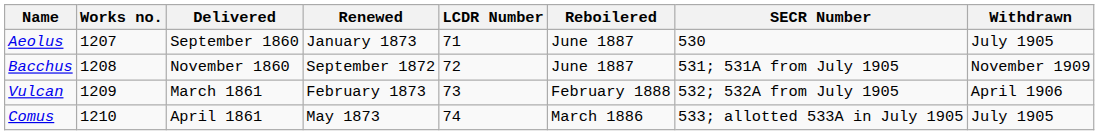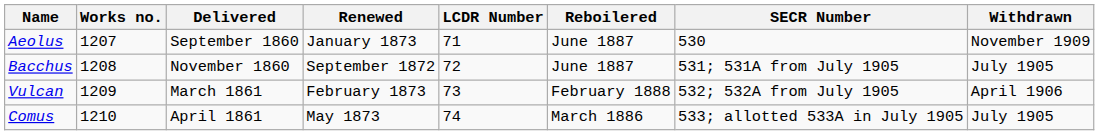 <table class=wikitable>
 <tr>
 <th>Name</th>
 <th>Works no.</th>
 <th>Delivered</th>
 <th>Renewed</th>
 <th>LCDR Number</th>
 <th>Reboilered</th>
 <th>SECR Number</th>
 <th>Withdrawn</th>
 </tr>
 <tr>
 <td><em><a href='#'>Aeolus</a></em></td>
 <td>1207</td>
 <td>September 1860</td>
 <td>January 1873</td>
 <td>71</td>
 <td>June 1887</td>
 <td>530</td>
-<td>July 1905</td>
+<td>November 1909</td>
 </tr>
 <tr>
 <td><em><a href='#'>Bacchus</a></em></td>
 <td>1208</td>
 <td>November 1860</td>
 <td>September 1872</td>
 <td>72</td>
 <td>June 1887</td>
 <td>531; 531A from July 1905</td>
-<td>November 1909</td>
+<td>July 1905</td>
 </tr>
 <tr>
 <td><em><a href='#'>Vulcan</a></em></td>
 <td>1209</td>
 <td>March 1861</td>
 <td>February 1873</td>
 <td>73</td>
 <td>February 1888</td>
 <td>532; 532A from July 1905</td>
 <td>April 1906</td>
 </tr>
 <tr>
 <td><em><a href='#'>Comus</a></em></td>
 <td>1210</td>
 <td>April 1861</td>
 <td>May 1873</td>
 <td>74</td>
 <td>March 1886</td>
 <td>533; allotted 533A in July 1905</td>
 <td>July 1905</td>
 </tr>
 </table>
